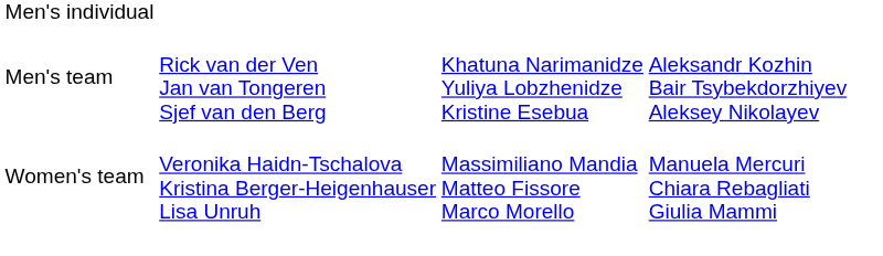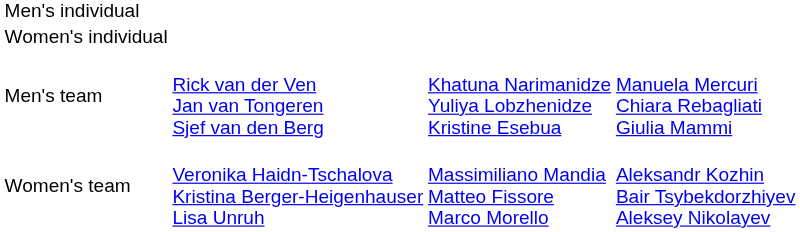 <table>
 <tr>
 <td>Men's individual</td>
 <td></td>
 <td></td>
 <td></td>
 </tr>
 <tr>
+<td>Women's individual</td>
+<td></td>
+<td></td>
+<td></td>
+</tr>
+<tr>
 <td>Men's team</td>
 <td><br><a href='#'>Rick van der Ven</a><br><a href='#'>Jan van Tongeren</a><br><a href='#'>Sjef van den Berg</a></td>
 <td><br><a href='#'>Khatuna Narimanidze</a><br><a href='#'>Yuliya Lobzhenidze</a><br><a href='#'>Kristine Esebua</a></td>
-<td><br><a href='#'>Aleksandr Kozhin</a><br><a href='#'>Bair Tsybekdorzhiyev</a><br><a href='#'>Aleksey Nikolayev</a></td>
+<td><br><a href='#'>Manuela Mercuri</a><br><a href='#'>Chiara Rebagliati</a><br><a href='#'>Giulia Mammi</a></td>
 </tr>
 <tr>
 <td>Women's team</td>
 <td><br><a href='#'>Veronika Haidn-Tschalova</a><br><a href='#'>Kristina Berger-Heigenhauser</a><br><a href='#'>Lisa Unruh</a></td>
 <td><br><a href='#'>Massimiliano Mandia</a><br><a href='#'>Matteo Fissore</a><br><a href='#'>Marco Morello</a></td>
-<td><br><a href='#'>Manuela Mercuri</a><br><a href='#'>Chiara Rebagliati</a><br><a href='#'>Giulia Mammi</a></td>
+<td><br><a href='#'>Aleksandr Kozhin</a><br><a href='#'>Bair Tsybekdorzhiyev</a><br><a href='#'>Aleksey Nikolayev</a></td>
 </tr>
 </table>
